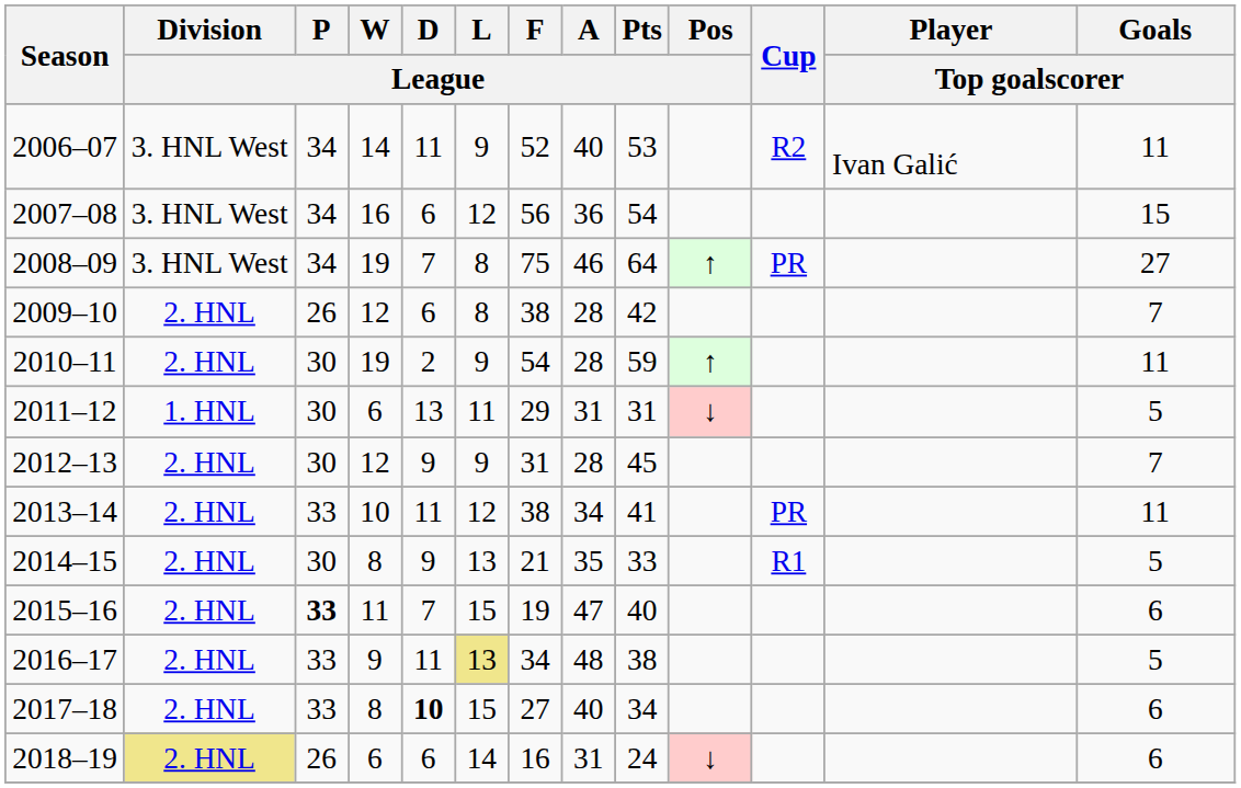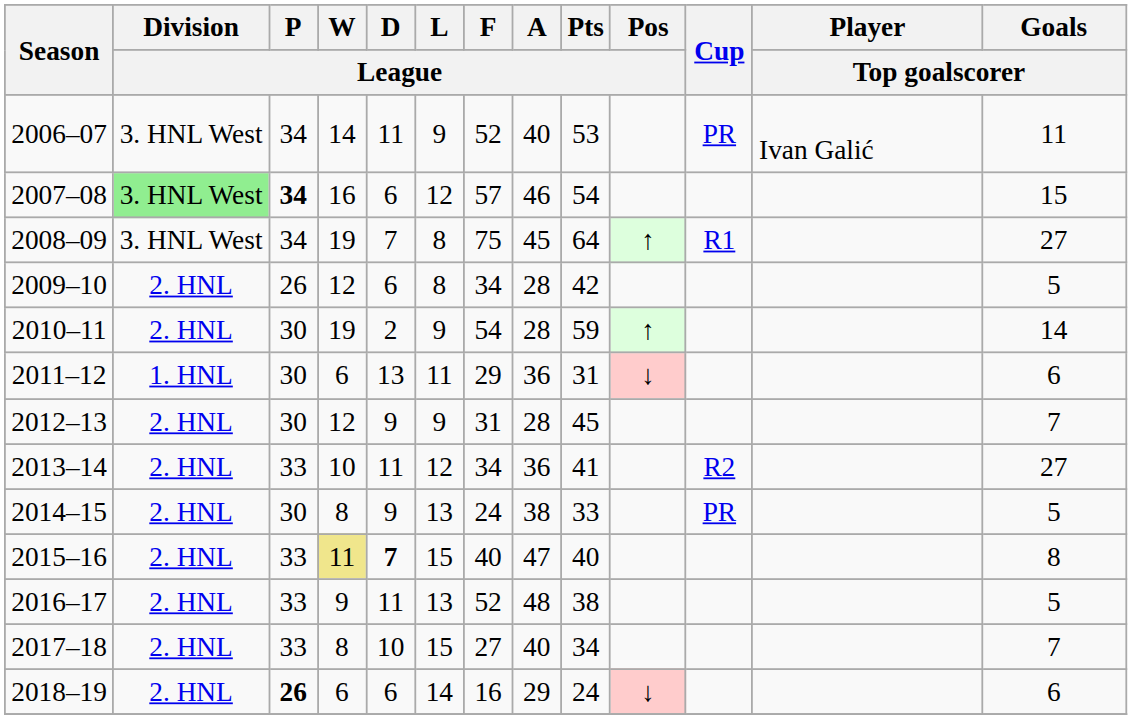 <table class="wikitable sortable" style="font-size:95%; text-align: center;">
 <tr>
 <th rowspan=2>Season</th>
 <th>Division</th>
 <th width="20">P</th>
 <th width="20">W</th>
 <th width="20">D</th>
 <th width="20">L</th>
 <th width="20">F</th>
 <th width="20">A</th>
 <th width="20">Pts</th>
 <th width="35">Pos</th>
 <th rowspan=2 width="30"><a href='#'>Cup</a></th>
 <th>Player</th>
 <th>Goals</th>
 </tr>
 <tr>
 <th class="unsortable" colspan=9>League</th>
 <th colspan=2 width="200">Top goalscorer</th>
 </tr>
 <tr>
 <td>2006–07</td>
 <td>3. HNL West</td>
 <td>34</td>
 <td>14</td>
 <td>11</td>
 <td>9</td>
 <td>52</td>
 <td>40</td>
 <td>53</td>
 <td></td>
-<td><a href='#'>R2</a></td>
+<td><a href='#'>PR</a></td>
 <td align="left"><br>Ivan Galić</td>
 <td>11</td>
 </tr>
 <tr>
 <td>2007–08</td>
-<td>3. HNL West</td>
-<td>34</td>
+<td style="background: lightgreen;">3. HNL West</td>
+<td><strong>34</strong></td>
 <td>16</td>
 <td>6</td>
 <td>12</td>
-<td>56</td>
-<td>36</td>
+<td>57</td>
+<td>46</td>
 <td>54</td>
 <td></td>
 <td></td>
 <td align="left"></td>
 <td>15</td>
 </tr>
 <tr>
 <td>2008–09</td>
 <td>3. HNL West</td>
 <td>34</td>
 <td>19</td>
 <td>7</td>
 <td>8</td>
 <td>75</td>
-<td>46</td>
+<td>45</td>
 <td>64</td>
 <td bgcolor="#DDFFDD"> ↑</td>
-<td><a href='#'>PR</a></td>
+<td><a href='#'>R1</a></td>
 <td align="left"></td>
 <td>27</td>
 </tr>
 <tr>
 <td>2009–10</td>
 <td><a href='#'>2. HNL</a></td>
 <td>26</td>
 <td>12</td>
 <td>6</td>
 <td>8</td>
-<td>38</td>
+<td>34</td>
 <td>28</td>
 <td>42</td>
 <td></td>
 <td></td>
 <td align="left"></td>
-<td>7</td>
+<td>5</td>
 </tr>
 <tr>
 <td>2010–11</td>
 <td><a href='#'>2. HNL</a></td>
 <td>30</td>
 <td>19</td>
 <td>2</td>
 <td>9</td>
 <td>54</td>
 <td>28</td>
 <td>59</td>
 <td bgcolor="#DDFFDD"> ↑</td>
 <td></td>
 <td align="left"></td>
-<td>11</td>
+<td>14</td>
 </tr>
 <tr>
 <td>2011–12</td>
 <td><a href='#'>1. HNL</a></td>
 <td>30</td>
 <td>6</td>
 <td>13</td>
 <td>11</td>
 <td>29</td>
-<td>31</td>
+<td>36</td>
 <td>31</td>
 <td bgcolor="#FFCCCC"> ↓</td>
 <td></td>
 <td align="left"></td>
-<td>5</td>
+<td>6</td>
 </tr>
 <tr>
 <td>2012–13</td>
 <td><a href='#'>2. HNL</a></td>
 <td>30</td>
 <td>12</td>
 <td>9</td>
 <td>9</td>
 <td>31</td>
 <td>28</td>
 <td>45</td>
 <td></td>
 <td></td>
 <td align="left"></td>
 <td>7</td>
 </tr>
 <tr>
 <td>2013–14</td>
 <td><a href='#'>2. HNL</a></td>
 <td>33</td>
 <td>10</td>
 <td>11</td>
 <td>12</td>
-<td>38</td>
 <td>34</td>
+<td>36</td>
 <td>41</td>
 <td></td>
-<td><a href='#'>PR</a></td>
+<td><a href='#'>R2</a></td>
 <td align="left"></td>
-<td>11</td>
+<td>27</td>
 </tr>
 <tr>
 <td>2014–15</td>
 <td><a href='#'>2. HNL</a></td>
 <td>30</td>
 <td>8</td>
 <td>9</td>
 <td>13</td>
-<td>21</td>
-<td>35</td>
+<td>24</td>
+<td>38</td>
 <td>33</td>
 <td></td>
-<td><a href='#'>R1</a></td>
+<td><a href='#'>PR</a></td>
 <td align="left"></td>
 <td>5</td>
 </tr>
 <tr>
 <td>2015–16</td>
 <td><a href='#'>2. HNL</a></td>
-<td><strong>33</strong></td>
-<td>11</td>
-<td>7</td>
+<td>33</td>
+<td style="background: khaki;">11</td>
+<td><strong>7</strong></td>
 <td>15</td>
-<td>19</td>
+<td>40</td>
 <td>47</td>
 <td>40</td>
 <td></td>
 <td></td>
 <td align="left"></td>
-<td>6</td>
+<td>8</td>
 </tr>
 <tr>
 <td>2016–17</td>
 <td><a href='#'>2. HNL</a></td>
 <td>33</td>
 <td>9</td>
 <td>11</td>
-<td style="background: khaki;">13</td>
-<td>34</td>
+<td>13</td>
+<td>52</td>
 <td>48</td>
 <td>38</td>
 <td></td>
 <td></td>
 <td align="left"></td>
 <td>5</td>
 </tr>
 <tr>
 <td>2017–18</td>
 <td><a href='#'>2. HNL</a></td>
 <td>33</td>
 <td>8</td>
-<td><strong>10</strong></td>
+<td>10</td>
 <td>15</td>
 <td>27</td>
 <td>40</td>
 <td>34</td>
 <td></td>
 <td></td>
 <td align="left"></td>
-<td>6</td>
+<td>7</td>
 </tr>
 <tr>
 <td>2018–19</td>
-<td style="background: khaki;"><a href='#'>2. HNL</a></td>
-<td>26</td>
+<td><a href='#'>2. HNL</a></td>
+<td><strong>26</strong></td>
 <td>6</td>
 <td>6</td>
 <td>14</td>
 <td>16</td>
-<td>31</td>
+<td>29</td>
 <td>24</td>
 <td bgcolor="#FFCCCC"> ↓</td>
 <td></td>
 <td align="left"></td>
 <td>6</td>
 </tr>
 <tr>
 </tr>
 </table>
